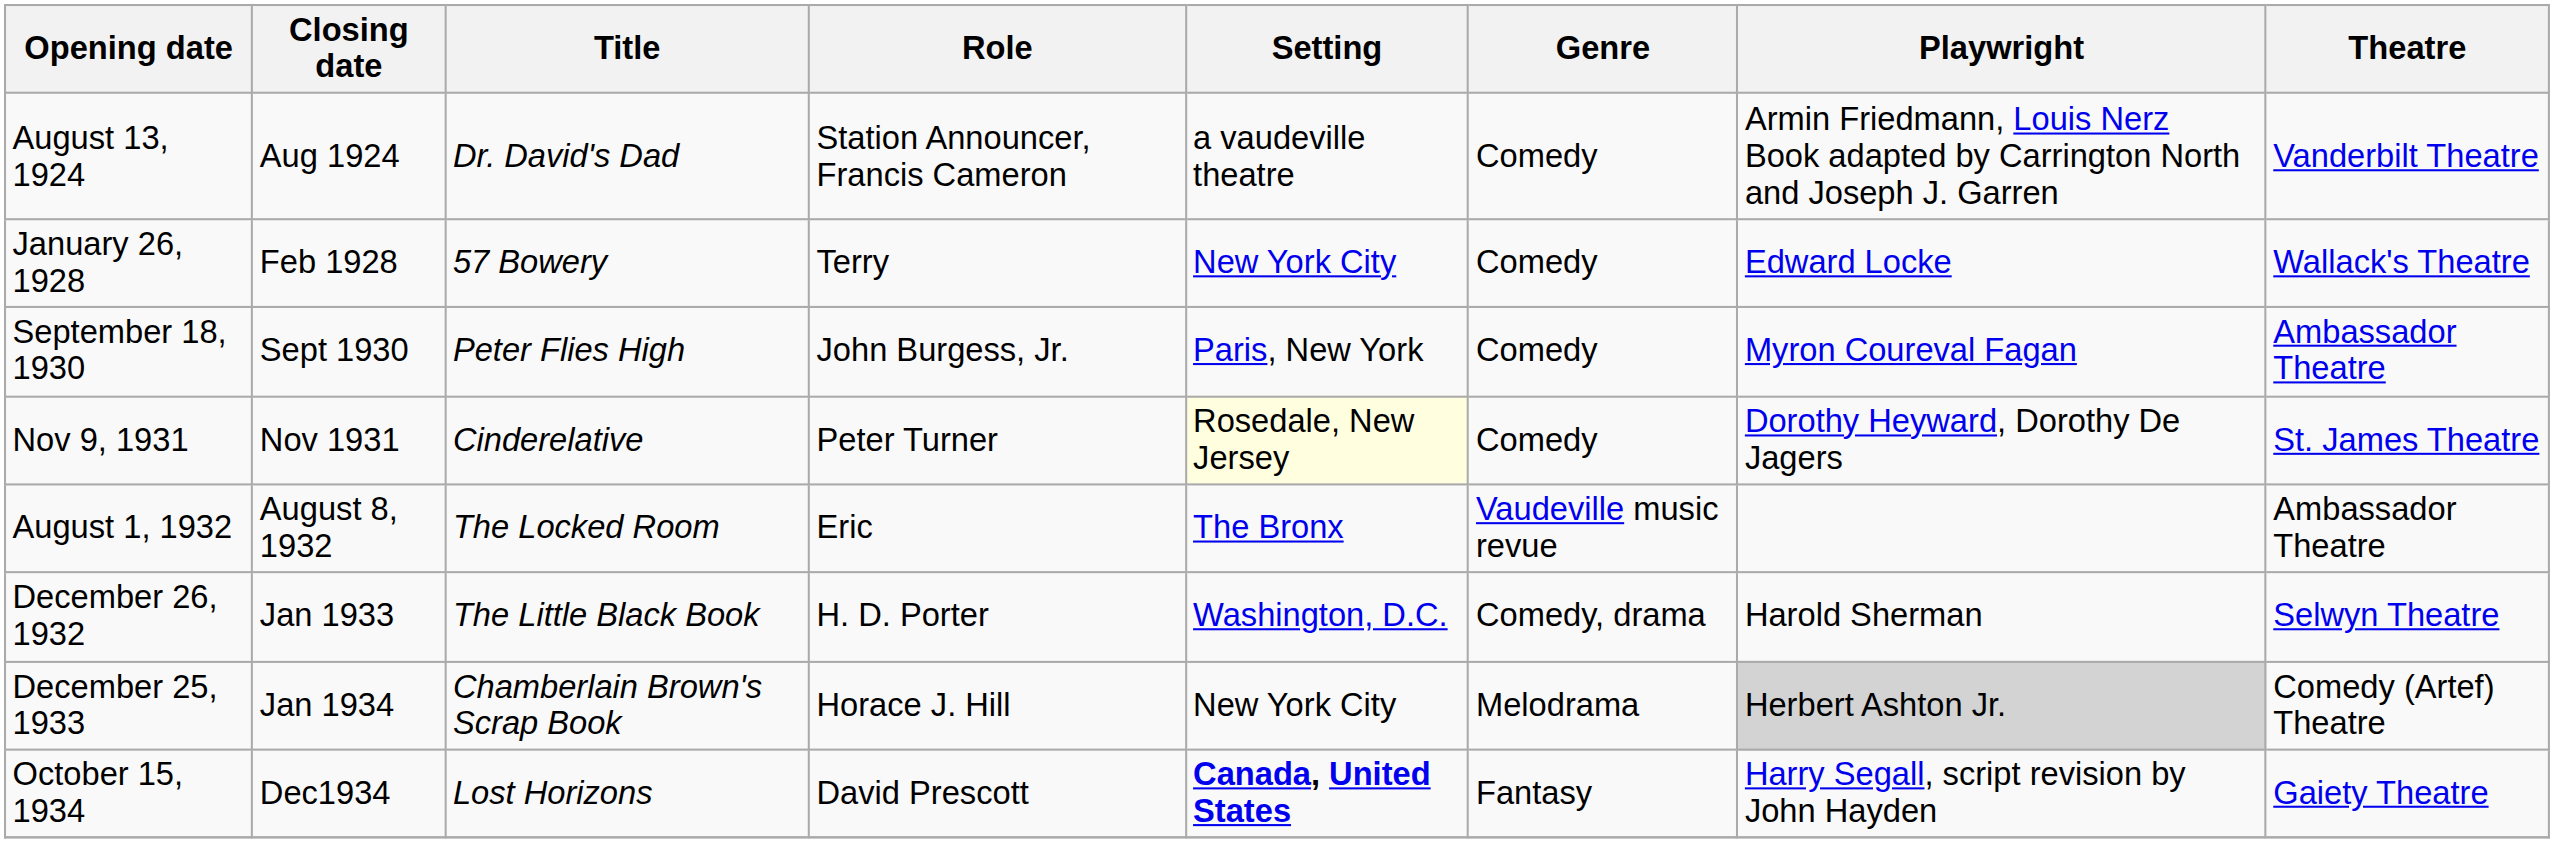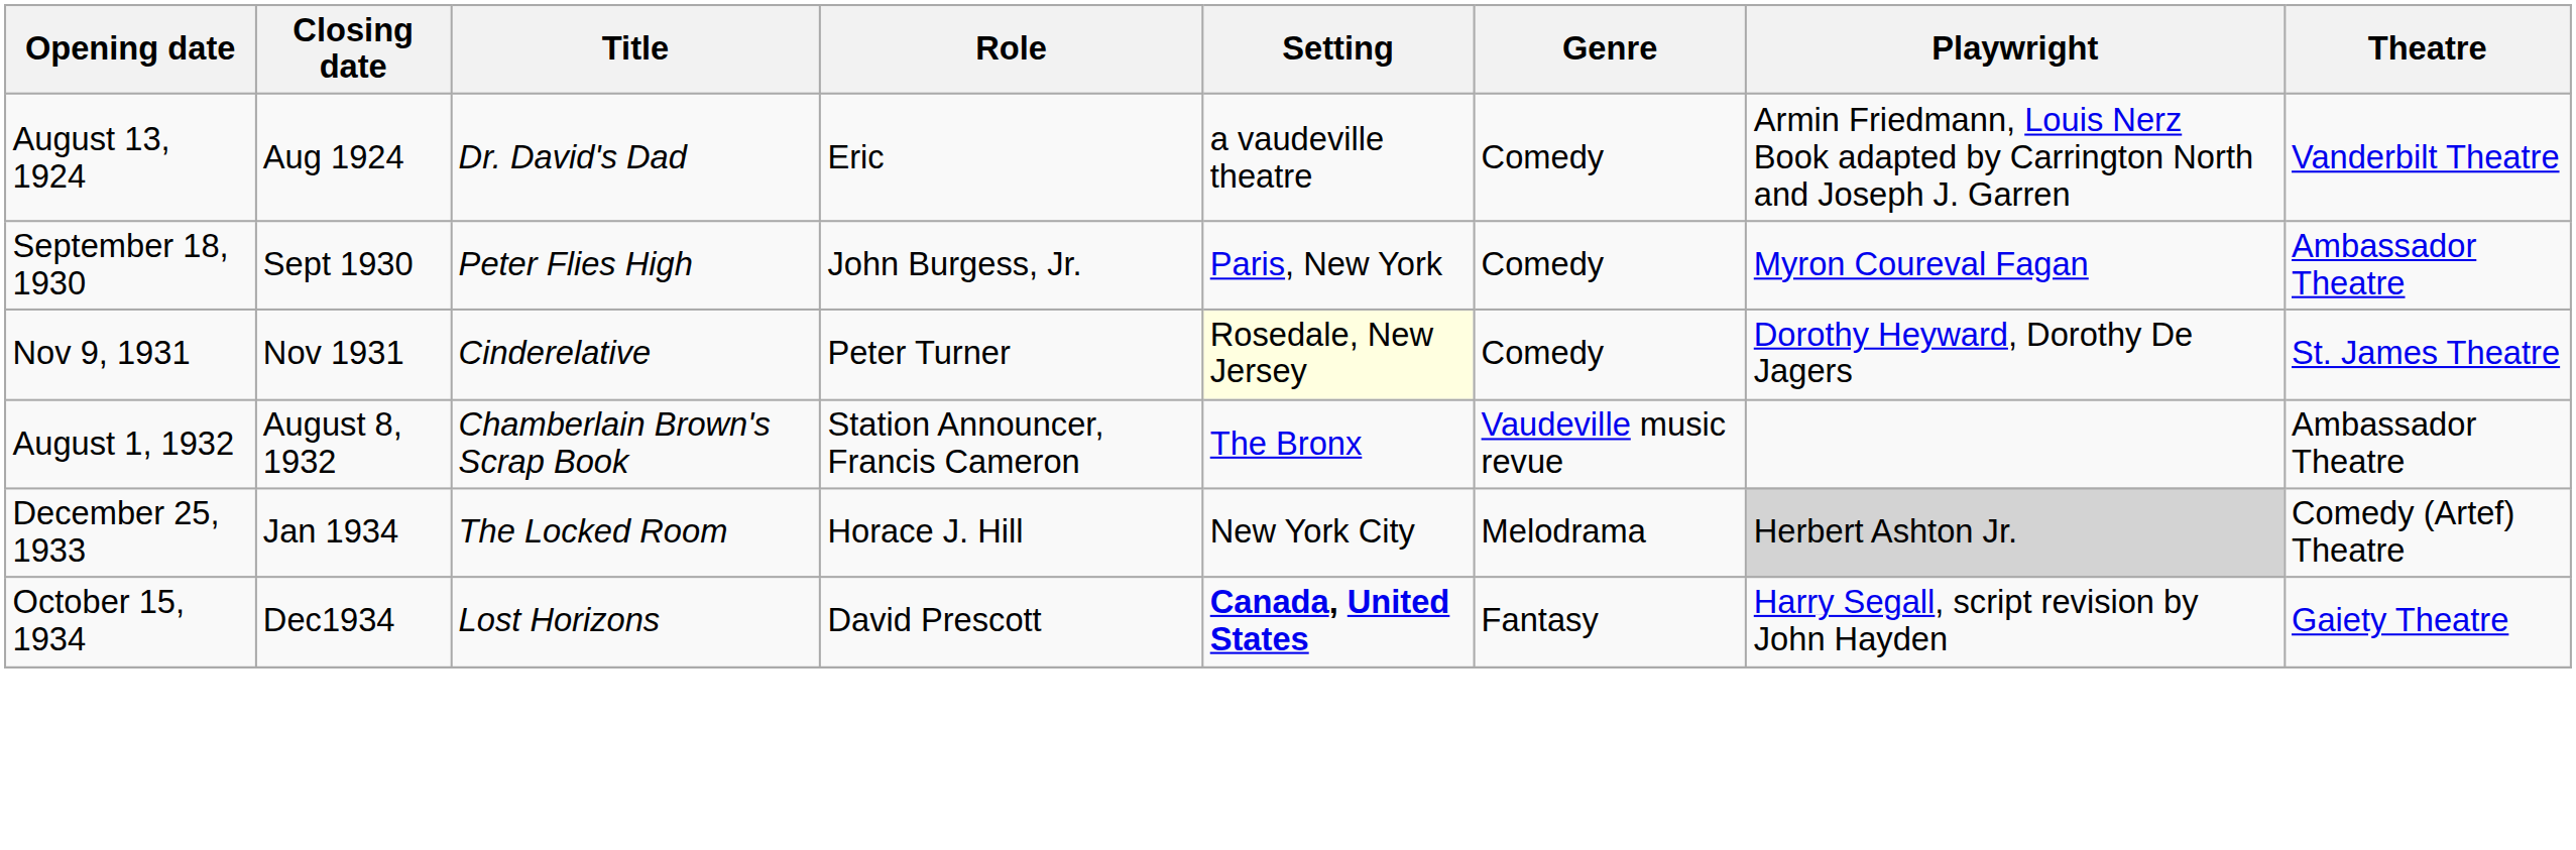 <table class="wikitable sortable">
 <tr>
 <th scope="col"  class="unsortable">Opening date</th>
 <th scope="col"  class="unsortable">Closing date</th>
 <th scope="col">Title</th>
 <th scope="col"   class="unsortable">Role</th>
 <th scope="col"  class="unsortable">Setting</th>
 <th scope="col"   class="unsortable">Genre</th>
 <th scope="col"  class="unsortable">Playwright</th>
 <th scope="col"  class="unsortable">Theatre</th>
 </tr>
 <tr>
 <td scope="row">August 13, 1924</td>
 <td>Aug 1924</td>
 <td><em>Dr. David's Dad</em></td>
-<td>Station Announcer, Francis Cameron</td>
+<td>Eric</td>
 <td>a vaudeville theatre</td>
 <td>Comedy</td>
 <td>Armin Friedmann, <a href='#'>Louis Nerz</a><br>Book adapted by Carrington North and Joseph J. Garren</td>
 <td><a href='#'>Vanderbilt Theatre</a></td>
-</tr>
-<tr>
-<td scope="row">January 26, 1928</td>
-<td>Feb 1928</td>
-<td><em>57 Bowery</em></td>
-<td>Terry</td>
-<td><a href='#'>New York City</a></td>
-<td>Comedy</td>
-<td><a href='#'>Edward Locke</a></td>
-<td><a href='#'>Wallack's Theatre</a></td>
 </tr>
 <tr>
 <td scope="row">September 18, 1930</td>
 <td>Sept 1930</td>
 <td><em>Peter Flies High</em></td>
 <td>John Burgess, Jr.</td>
 <td><a href='#'>Paris</a>, New York</td>
 <td>Comedy</td>
 <td><a href='#'>Myron Coureval Fagan</a></td>
 <td><a href='#'>Ambassador Theatre</a></td>
 </tr>
 <tr>
 <td scope="row">Nov 9, 1931</td>
 <td>Nov 1931</td>
 <td><em>Cinderelative</em></td>
 <td>Peter Turner</td>
 <td style="background: lightyellow;">Rosedale, New Jersey</td>
 <td>Comedy</td>
 <td><a href='#'>Dorothy Heyward</a>, Dorothy De Jagers</td>
 <td><a href='#'>St. James Theatre</a></td>
 </tr>
 <tr>
 <td scope="row">August 1, 1932</td>
 <td>August 8, 1932</td>
-<td><em>The Locked Room</em></td>
-<td>Eric</td>
+<td><em>Chamberlain Brown's Scrap Book</em></td>
+<td>Station Announcer, Francis Cameron</td>
 <td><a href='#'>The Bronx</a></td>
 <td><a href='#'>Vaudeville</a> music revue</td>
 <td></td>
 <td>Ambassador Theatre</td>
 </tr>
 <tr>
-<td scope="row">December 26, 1932</td>
-<td>Jan 1933</td>
-<td><em>The Little Black Book</em></td>
-<td>H. D. Porter</td>
-<td><a href='#'>Washington, D.C.</a></td>
-<td>Comedy, drama</td>
-<td>Harold Sherman</td>
-<td><a href='#'>Selwyn Theatre</a></td>
-</tr>
-<tr>
 <td scope="row">December 25, 1933</td>
 <td>Jan 1934</td>
-<td><em>Chamberlain Brown's Scrap Book</em></td>
+<td><em>The Locked Room</em></td>
 <td>Horace J. Hill</td>
 <td>New York City</td>
 <td>Melodrama</td>
 <td style="background: lightgrey;">Herbert Ashton Jr.</td>
 <td>Comedy (Artef) Theatre</td>
 </tr>
 <tr>
 <td scope="row">October 15, 1934</td>
 <td>Dec1934</td>
 <td><em>Lost Horizons</em></td>
 <td>David Prescott</td>
 <td><strong><a href='#'>Canada</a>, <a href='#'>United States</a></strong></td>
 <td>Fantasy</td>
 <td><a href='#'>Harry Segall</a>, script revision by John Hayden</td>
 <td><a href='#'>Gaiety Theatre</a></td>
 </tr>
 <tr>
 </tr>
 </table>
